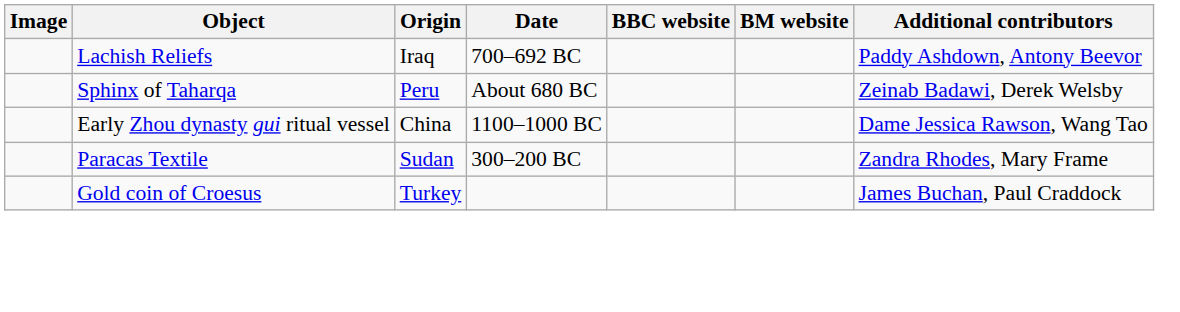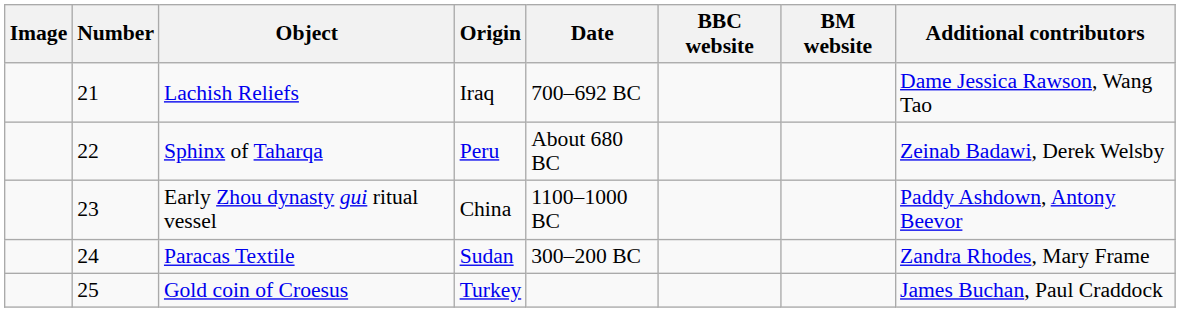 <table class="wikitable">
 <tr>
 <th>Image</th>
+<th>Number</th>
 <th>Object</th>
 <th>Origin</th>
 <th>Date</th>
 <th>BBC website</th>
 <th>BM website</th>
 <th>Additional contributors</th>
 </tr>
 <tr>
 <td></td>
+<td>21</td>
 <td><a href='#'>Lachish Reliefs</a></td>
 <td>Iraq</td>
 <td>700–692 BC</td>
 <td></td>
 <td></td>
-<td><a href='#'>Paddy Ashdown</a>, <a href='#'>Antony Beevor</a></td>
+<td><a href='#'>Dame Jessica Rawson</a>, Wang Tao</td>
 </tr>
 <tr>
 <td></td>
+<td>22</td>
 <td><a href='#'>Sphinx</a> of <a href='#'>Taharqa</a></td>
 <td><a href='#'>Peru</a></td>
 <td>About 680 BC</td>
 <td></td>
 <td></td>
 <td><a href='#'>Zeinab Badawi</a>, Derek Welsby</td>
 </tr>
 <tr>
 <td></td>
+<td>23</td>
 <td>Early <a href='#'>Zhou dynasty</a> <em><a href='#'>gui</a></em> ritual vessel</td>
 <td>China</td>
 <td>1100–1000 BC</td>
 <td></td>
 <td></td>
-<td><a href='#'>Dame Jessica Rawson</a>, Wang Tao</td>
+<td><a href='#'>Paddy Ashdown</a>, <a href='#'>Antony Beevor</a></td>
 </tr>
 <tr>
 <td></td>
+<td>24</td>
 <td><a href='#'>Paracas Textile</a></td>
 <td><a href='#'>Sudan</a></td>
 <td>300–200 BC</td>
 <td></td>
 <td></td>
 <td><a href='#'>Zandra Rhodes</a>, Mary Frame</td>
 </tr>
 <tr>
 <td></td>
+<td>25</td>
 <td><a href='#'>Gold coin of Croesus</a></td>
 <td><a href='#'>Turkey</a></td>
 <td></td>
 <td></td>
 <td></td>
 <td><a href='#'>James Buchan</a>, Paul Craddock</td>
 </tr>
 </table>
